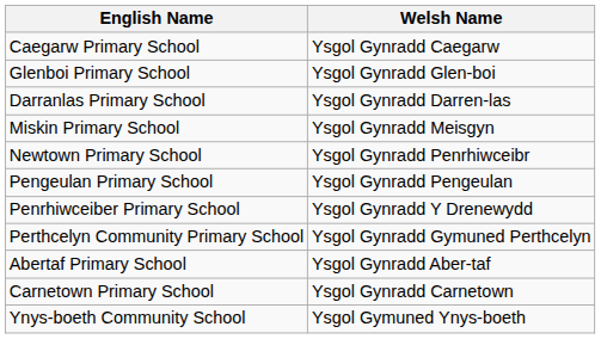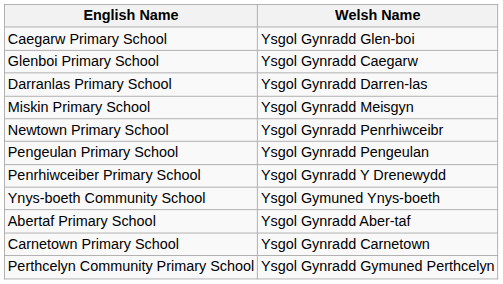 <table class="wikitable">
 <tr>
 <th><strong>English Name</strong></th>
 <th><strong>Welsh Name</strong></th>
 </tr>
 <tr>
 <td>Caegarw Primary School</td>
-<td>Ysgol Gynradd Caegarw</td>
+<td>Ysgol Gynradd Glen-boi</td>
 </tr>
 <tr>
 <td>Glenboi Primary School</td>
-<td>Ysgol Gynradd Glen-boi</td>
+<td>Ysgol Gynradd Caegarw</td>
 </tr>
 <tr>
 <td>Darranlas Primary School</td>
 <td>Ysgol Gynradd Darren-las</td>
 </tr>
 <tr>
 <td>Miskin Primary School</td>
 <td>Ysgol Gynradd Meisgyn</td>
 </tr>
 <tr>
 <td>Newtown Primary School</td>
 <td>Ysgol Gynradd Penrhiwceibr</td>
 </tr>
 <tr>
 <td>Pengeulan Primary School</td>
 <td>Ysgol Gynradd Pengeulan</td>
 </tr>
 <tr>
 <td>Penrhiwceiber Primary School</td>
 <td>Ysgol Gynradd Y Drenewydd</td>
 </tr>
 <tr>
-<td>Perthcelyn Community Primary School</td>
-<td>Ysgol Gynradd Gymuned Perthcelyn</td>
+<td>Ynys-boeth Community School</td>
+<td>Ysgol Gymuned Ynys-boeth</td>
 </tr>
 <tr>
 <td>Abertaf Primary School</td>
 <td>Ysgol Gynradd Aber-taf</td>
 </tr>
 <tr>
 <td>Carnetown Primary School</td>
 <td>Ysgol Gynradd Carnetown</td>
 </tr>
 <tr>
-<td>Ynys-boeth Community School</td>
-<td>Ysgol Gymuned Ynys-boeth</td>
+<td>Perthcelyn Community Primary School</td>
+<td>Ysgol Gynradd Gymuned Perthcelyn</td>
 </tr>
 </table>
